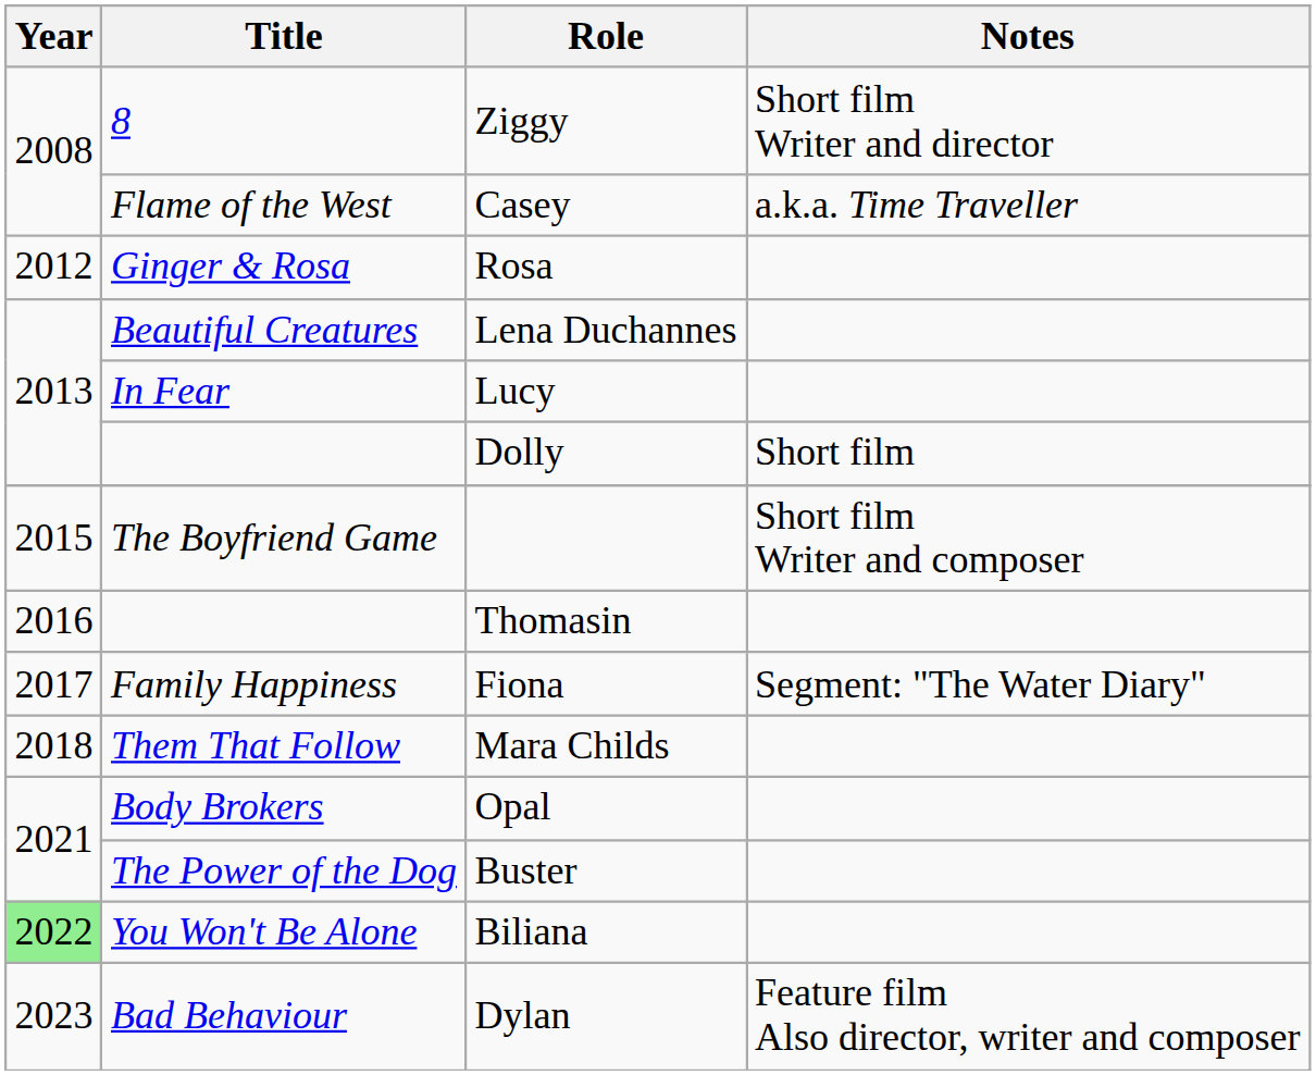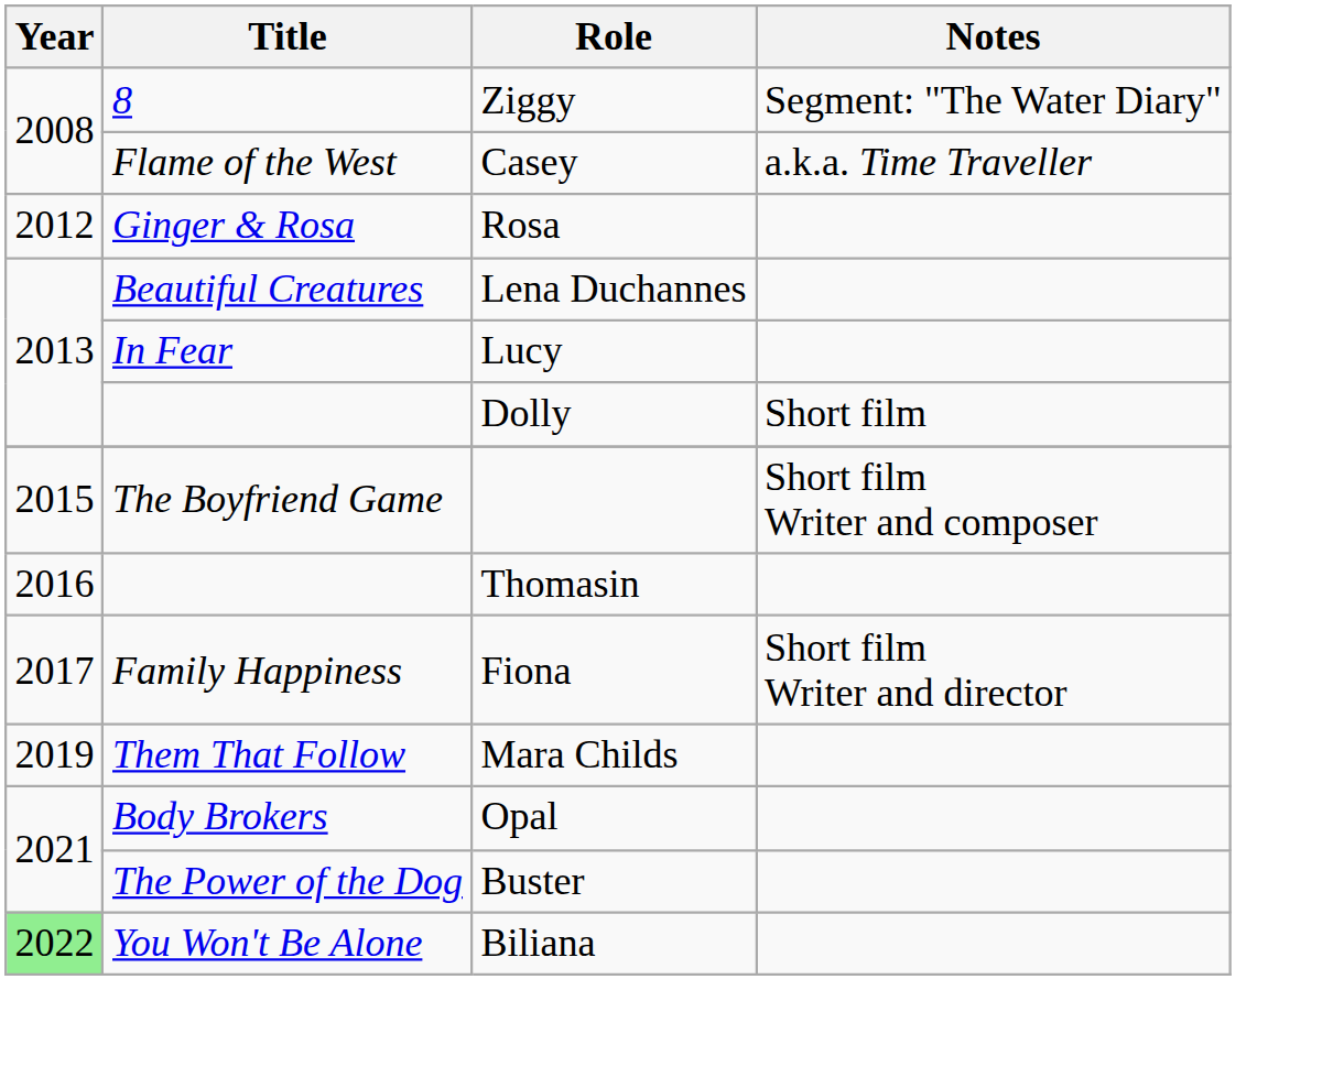 <table class="wikitable sortable">
 <tr>
 <th>Year</th>
 <th>Title</th>
 <th>Role</th>
 <th class="unsortable">Notes</th>
 </tr>
 <tr>
 <td rowspan="2">2008</td>
 <td><em><a href='#'>8</a></em></td>
 <td>Ziggy</td>
-<td>Short film<br>Writer and director</td>
+<td>Segment: "The Water Diary"</td>
 </tr>
 <tr>
 <td><em>Flame of the West</em></td>
 <td>Casey</td>
 <td>a.k.a. <em>Time Traveller</em></td>
 </tr>
 <tr>
 <td>2012</td>
 <td><em><a href='#'>Ginger & Rosa</a></em></td>
 <td>Rosa</td>
 <td></td>
 </tr>
 <tr>
 <td rowspan="3">2013</td>
 <td><em><a href='#'>Beautiful Creatures</a></em></td>
 <td>Lena Duchannes</td>
 <td></td>
 </tr>
 <tr>
 <td><em><a href='#'>In Fear</a></em></td>
 <td>Lucy</td>
 <td></td>
 </tr>
 <tr>
 <td><em></em></td>
 <td>Dolly</td>
 <td>Short film</td>
 </tr>
 <tr>
 </tr>
 <tr>
 <td>2015</td>
 <td><em>The Boyfriend Game</em></td>
 <td></td>
 <td>Short film<br>Writer and composer</td>
 </tr>
 <tr>
 <td>2016</td>
 <td><em></em></td>
 <td>Thomasin</td>
 <td></td>
 </tr>
 <tr>
 <td>2017</td>
 <td><em>Family Happiness</em></td>
 <td>Fiona</td>
-<td>Segment: "The Water Diary"</td>
+<td>Short film<br>Writer and director</td>
 </tr>
 <tr>
-<td>2018</td>
+<td>2019</td>
 <td><em><a href='#'>Them That Follow</a></em></td>
 <td>Mara Childs</td>
 <td></td>
 </tr>
 <tr>
 <td rowspan="2">2021</td>
 <td><em><a href='#'>Body Brokers</a></em></td>
 <td>Opal</td>
 <td></td>
 </tr>
 <tr>
 <td><em><a href='#'>The Power of the Dog</a></em></td>
 <td>Buster</td>
 <td></td>
 </tr>
 <tr>
 <td style="background: lightgreen;">2022</td>
 <td><em><a href='#'>You Won't Be Alone</a></em></td>
 <td>Biliana</td>
 <td></td>
 </tr>
-<tr>
-<td>2023</td>
-<td><em><a href='#'>Bad Behaviour</a></em></td>
-<td>Dylan</td>
-<td>Feature film <br>Also director, writer and composer</td>
-</tr>
 </table>
